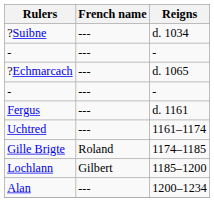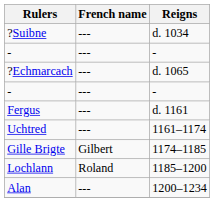 <table class="wikitable">
 <tr>
 <th>Rulers</th>
 <th>French name</th>
 <th>Reigns</th>
 </tr>
 <tr>
 <td>?<a href='#'>Suibne</a></td>
 <td>---</td>
 <td>d. 1034</td>
 </tr>
 <tr>
 <td>-</td>
 <td>---</td>
 <td>-</td>
 </tr>
 <tr>
 <td>?<a href='#'>Echmarcach</a></td>
 <td>---</td>
 <td>d. 1065</td>
 </tr>
 <tr>
 <td>-</td>
 <td>---</td>
 <td>-</td>
 </tr>
 <tr>
 <td><a href='#'>Fergus</a></td>
 <td>---</td>
 <td>d. 1161</td>
 </tr>
 <tr>
 <td><a href='#'>Uchtred</a></td>
 <td>---</td>
 <td>1161–1174</td>
 </tr>
 <tr>
 <td><a href='#'>Gille Brigte</a></td>
-<td>Roland</td>
+<td>Gilbert</td>
 <td>1174–1185</td>
 </tr>
 <tr>
 <td><a href='#'>Lochlann</a></td>
-<td>Gilbert</td>
+<td>Roland</td>
 <td>1185–1200</td>
 </tr>
 <tr>
 <td><a href='#'>Alan</a></td>
 <td>---</td>
 <td>1200–1234</td>
 </tr>
 <tr>
 </tr>
 </table>
